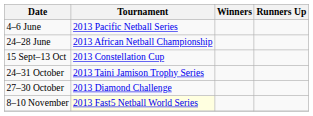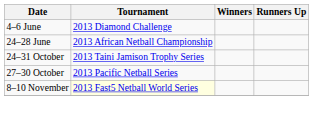 <table class="wikitable collapsible">
 <tr>
 <th>Date</th>
 <th>Tournament</th>
 <th>Winners</th>
 <th>Runners Up</th>
 </tr>
 <tr>
 <td>4–6 June</td>
-<td><a href='#'>2013 Pacific Netball Series</a></td>
+<td><a href='#'>2013 Diamond Challenge</a></td>
 <td></td>
 <td></td>
 </tr>
 <tr>
 <td>24–28 June</td>
 <td><a href='#'>2013 African Netball Championship</a></td>
-<td></td>
-<td></td>
-</tr>
-<tr>
-<td>15 Sept–13 Oct</td>
-<td><a href='#'>2013 Constellation Cup</a></td>
 <td></td>
 <td></td>
 </tr>
 <tr>
 <td>24–31 October</td>
 <td><a href='#'>2013 Taini Jamison Trophy Series</a></td>
 <td></td>
 <td></td>
 </tr>
 <tr>
 <td>27–30 October</td>
-<td><a href='#'>2013 Diamond Challenge</a></td>
+<td><a href='#'>2013 Pacific Netball Series</a></td>
 <td></td>
 <td></td>
 </tr>
 <tr>
 <td>8–10 November</td>
 <td style="background: lightyellow;"><a href='#'>2013 Fast5 Netball World Series</a></td>
 <td></td>
 <td></td>
 </tr>
 <tr>
 </tr>
 </table>
